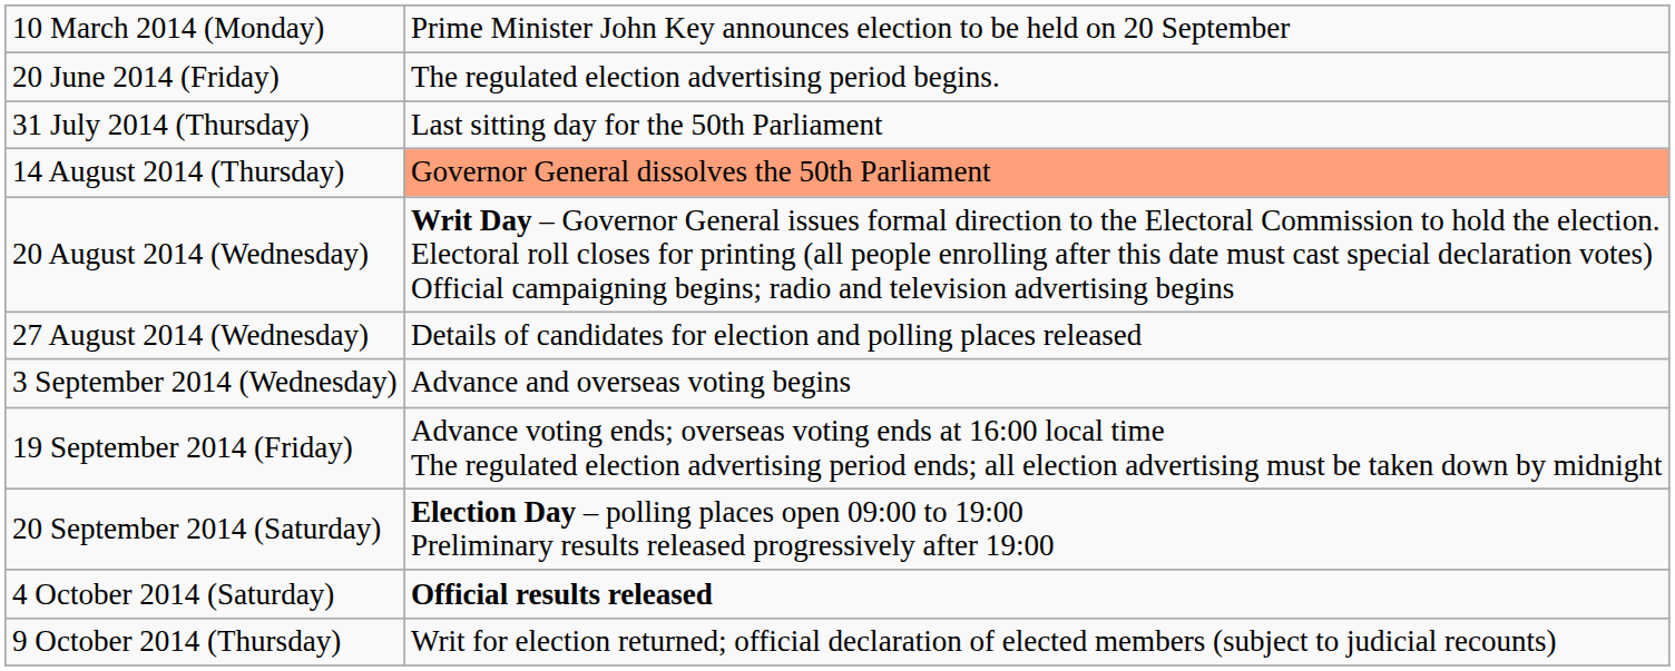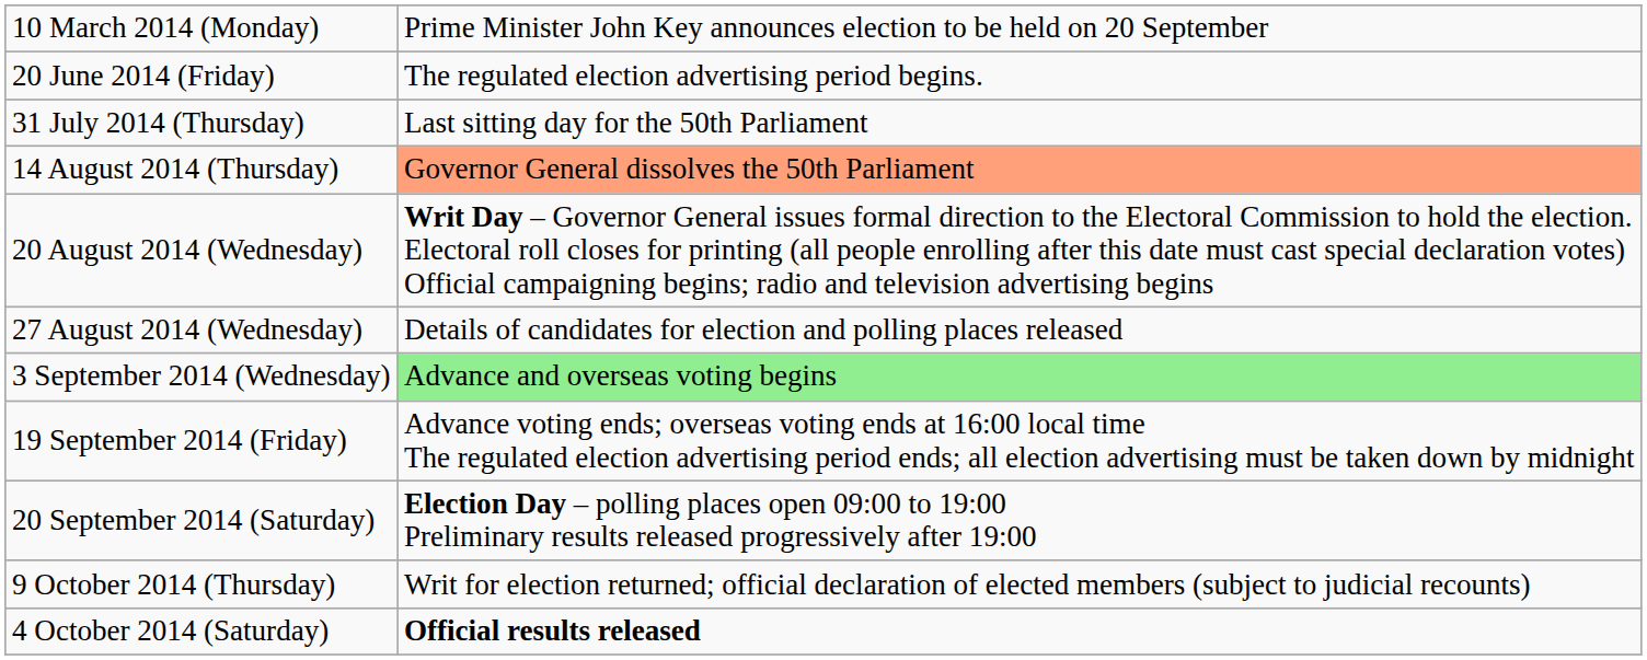 <table class="wikitable">
 <tr>
 <td>10 March 2014 (Monday)</td>
 <td>Prime Minister John Key announces election to be held on 20 September</td>
 </tr>
 <tr>
 <td>20 June 2014 (Friday)</td>
 <td>The regulated election advertising period begins.</td>
 </tr>
 <tr>
 <td>31 July 2014 (Thursday)</td>
 <td>Last sitting day for the 50th Parliament</td>
 </tr>
 <tr>
 <td>14 August 2014 (Thursday)</td>
 <td style="background: lightsalmon;">Governor General dissolves the 50th Parliament</td>
 </tr>
 <tr>
 <td>20 August 2014 (Wednesday)</td>
 <td><strong>Writ Day</strong> – Governor General issues formal direction to the Electoral Commission to hold the election.<br>Electoral roll closes for printing (all people enrolling after this date must cast special declaration votes)<br> Official campaigning begins; radio and television advertising begins</td>
 </tr>
 <tr>
 <td>27 August 2014 (Wednesday)</td>
 <td>Details of candidates for election and polling places released</td>
 </tr>
 <tr>
 <td>3 September 2014 (Wednesday)</td>
-<td>Advance and overseas voting begins</td>
+<td style="background: lightgreen;">Advance and overseas voting begins</td>
 </tr>
 <tr>
 <td>19 September 2014 (Friday)</td>
 <td>Advance voting ends; overseas voting ends at 16:00 local time<br>The regulated election advertising period ends; all election advertising must be taken down by midnight</td>
 </tr>
 <tr>
 <td>20 September 2014 (Saturday)</td>
 <td><strong>Election Day</strong> – polling places open 09:00 to 19:00 <br>Preliminary results released progressively after 19:00</td>
 </tr>
 <tr>
+<td>9 October 2014 (Thursday)</td>
+<td>Writ for election returned; official declaration of elected members (subject to judicial recounts)</td>
+</tr>
+<tr>
 <td>4 October 2014 (Saturday)</td>
 <td><strong>Official results released</strong></td>
 </tr>
-<tr>
-<td>9 October 2014 (Thursday)</td>
-<td>Writ for election returned; official declaration of elected members (subject to judicial recounts)</td>
-</tr>
 </table>
